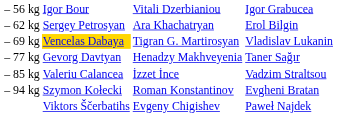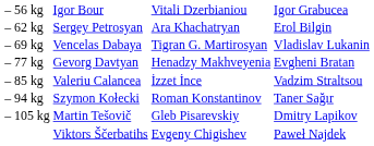 <table>
 <tr>
 <td>– 56 kg<br></td>
 <td> <a href='#'>Igor Bour</a></td>
 <td> <a href='#'>Vitali Dzerbianiou</a></td>
 <td> <a href='#'>Igor Grabucea</a></td>
 </tr>
 <tr>
 <td>– 62 kg<br></td>
 <td> <a href='#'>Sergey Petrosyan</a></td>
 <td> <a href='#'>Ara Khachatryan</a></td>
 <td> <a href='#'>Erol Bilgin</a></td>
 </tr>
 <tr>
 <td>– 69 kg<br></td>
-<td style="background: gold;"> <a href='#'>Vencelas Dabaya</a></td>
+<td> <a href='#'>Vencelas Dabaya</a></td>
 <td> <a href='#'>Tigran G. Martirosyan</a></td>
 <td> <a href='#'>Vladislav Lukanin</a></td>
 </tr>
 <tr>
 <td>– 77 kg<br></td>
 <td> <a href='#'>Gevorg Davtyan</a></td>
 <td> <a href='#'>Henadzy Makhveyenia</a></td>
-<td> <a href='#'>Taner Sağır</a></td>
+<td> <a href='#'>Evgheni Bratan</a></td>
 </tr>
 <tr>
 <td>– 85 kg<br></td>
 <td> <a href='#'>Valeriu Calancea</a></td>
 <td> <a href='#'>İzzet İnce</a></td>
 <td> <a href='#'>Vadzim Straltsou</a></td>
 </tr>
 <tr>
 <td>– 94 kg<br></td>
 <td> <a href='#'>Szymon Kołecki</a></td>
 <td> <a href='#'>Roman Konstantinov</a></td>
-<td> <a href='#'>Evgheni Bratan</a></td>
+<td> <a href='#'>Taner Sağır</a></td>
+</tr>
+<tr>
+<td>– 105 kg<br></td>
+<td> <a href='#'>Martin Tešovič</a></td>
+<td> <a href='#'>Gleb Pisarevskiy</a></td>
+<td> <a href='#'>Dmitry Lapikov</a></td>
 </tr>
 <tr>
 <td><br></td>
 <td> <a href='#'>Viktors Ščerbatihs</a></td>
 <td> <a href='#'>Evgeny Chigishev</a></td>
 <td> <a href='#'>Paweł Najdek</a></td>
 </tr>
 </table>
